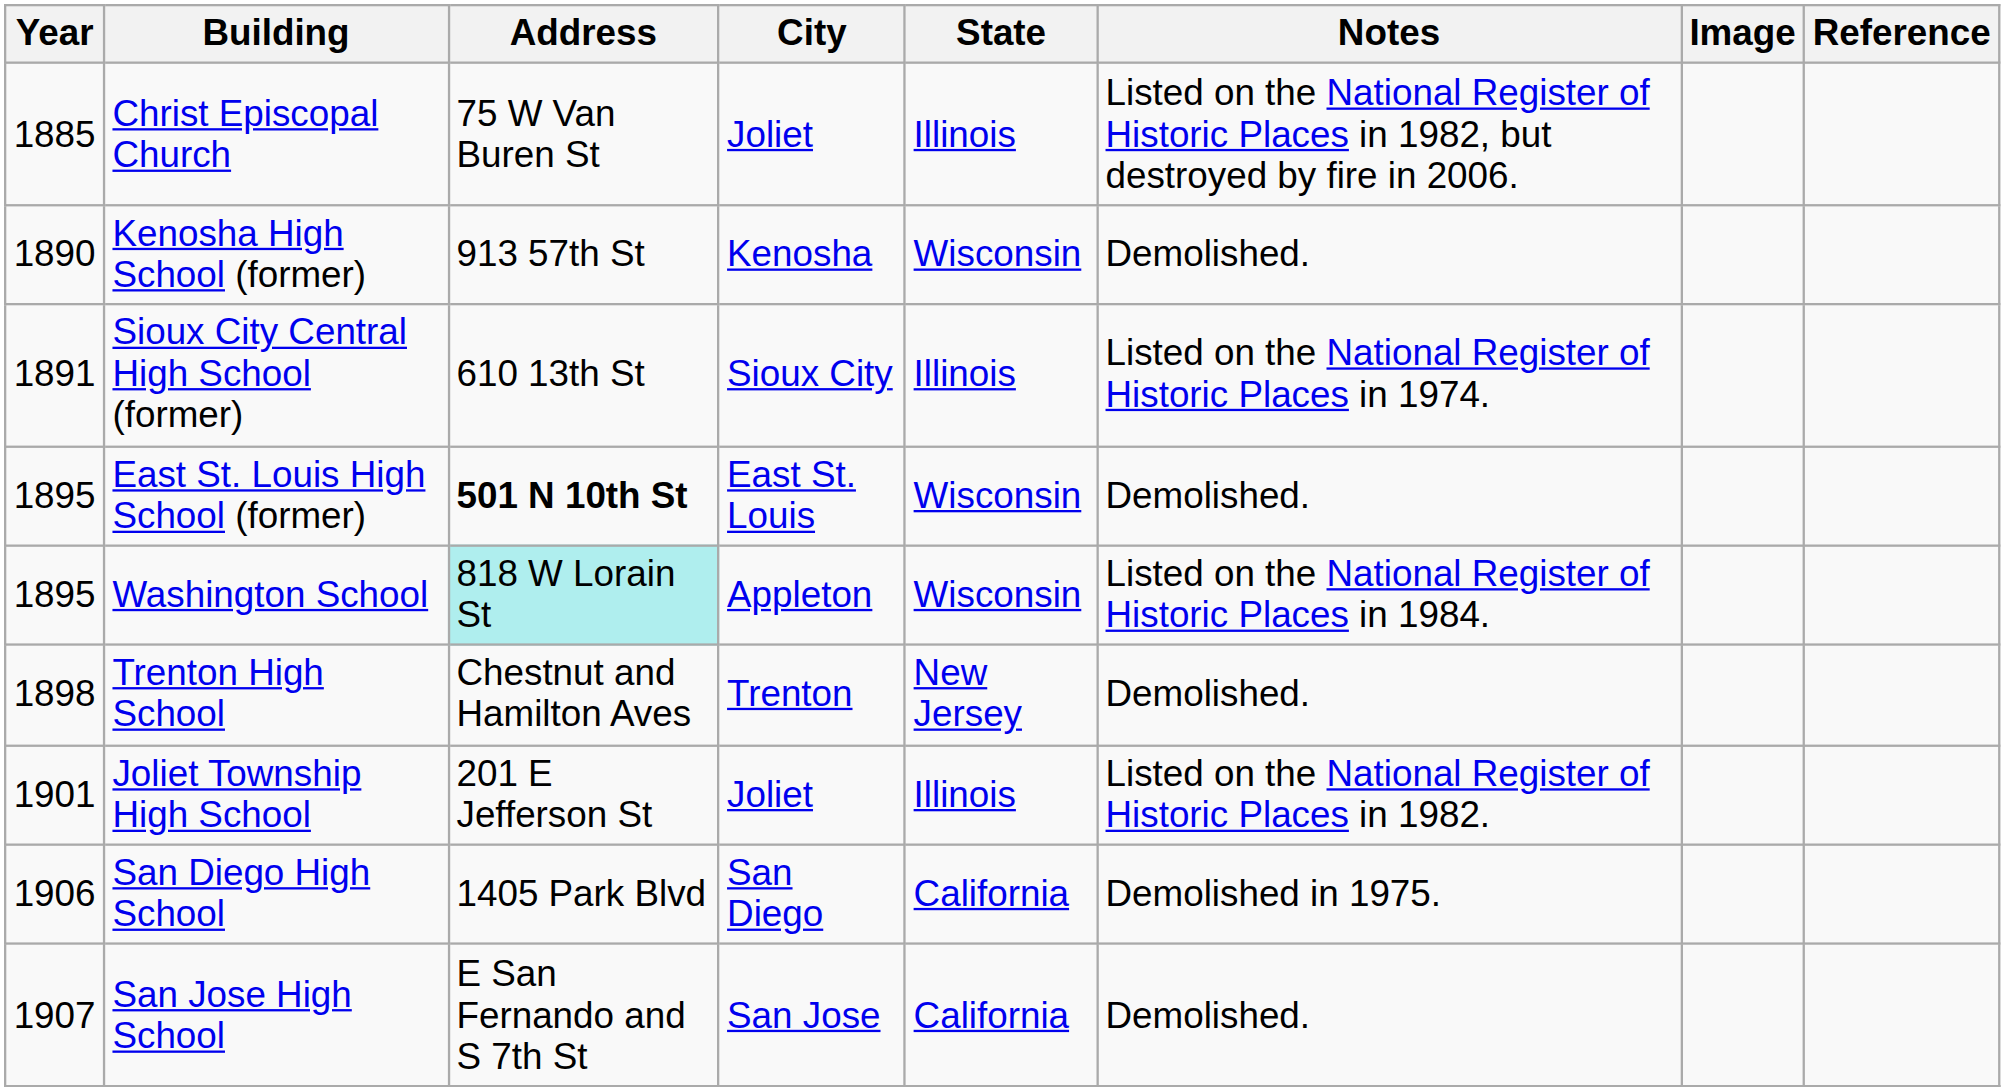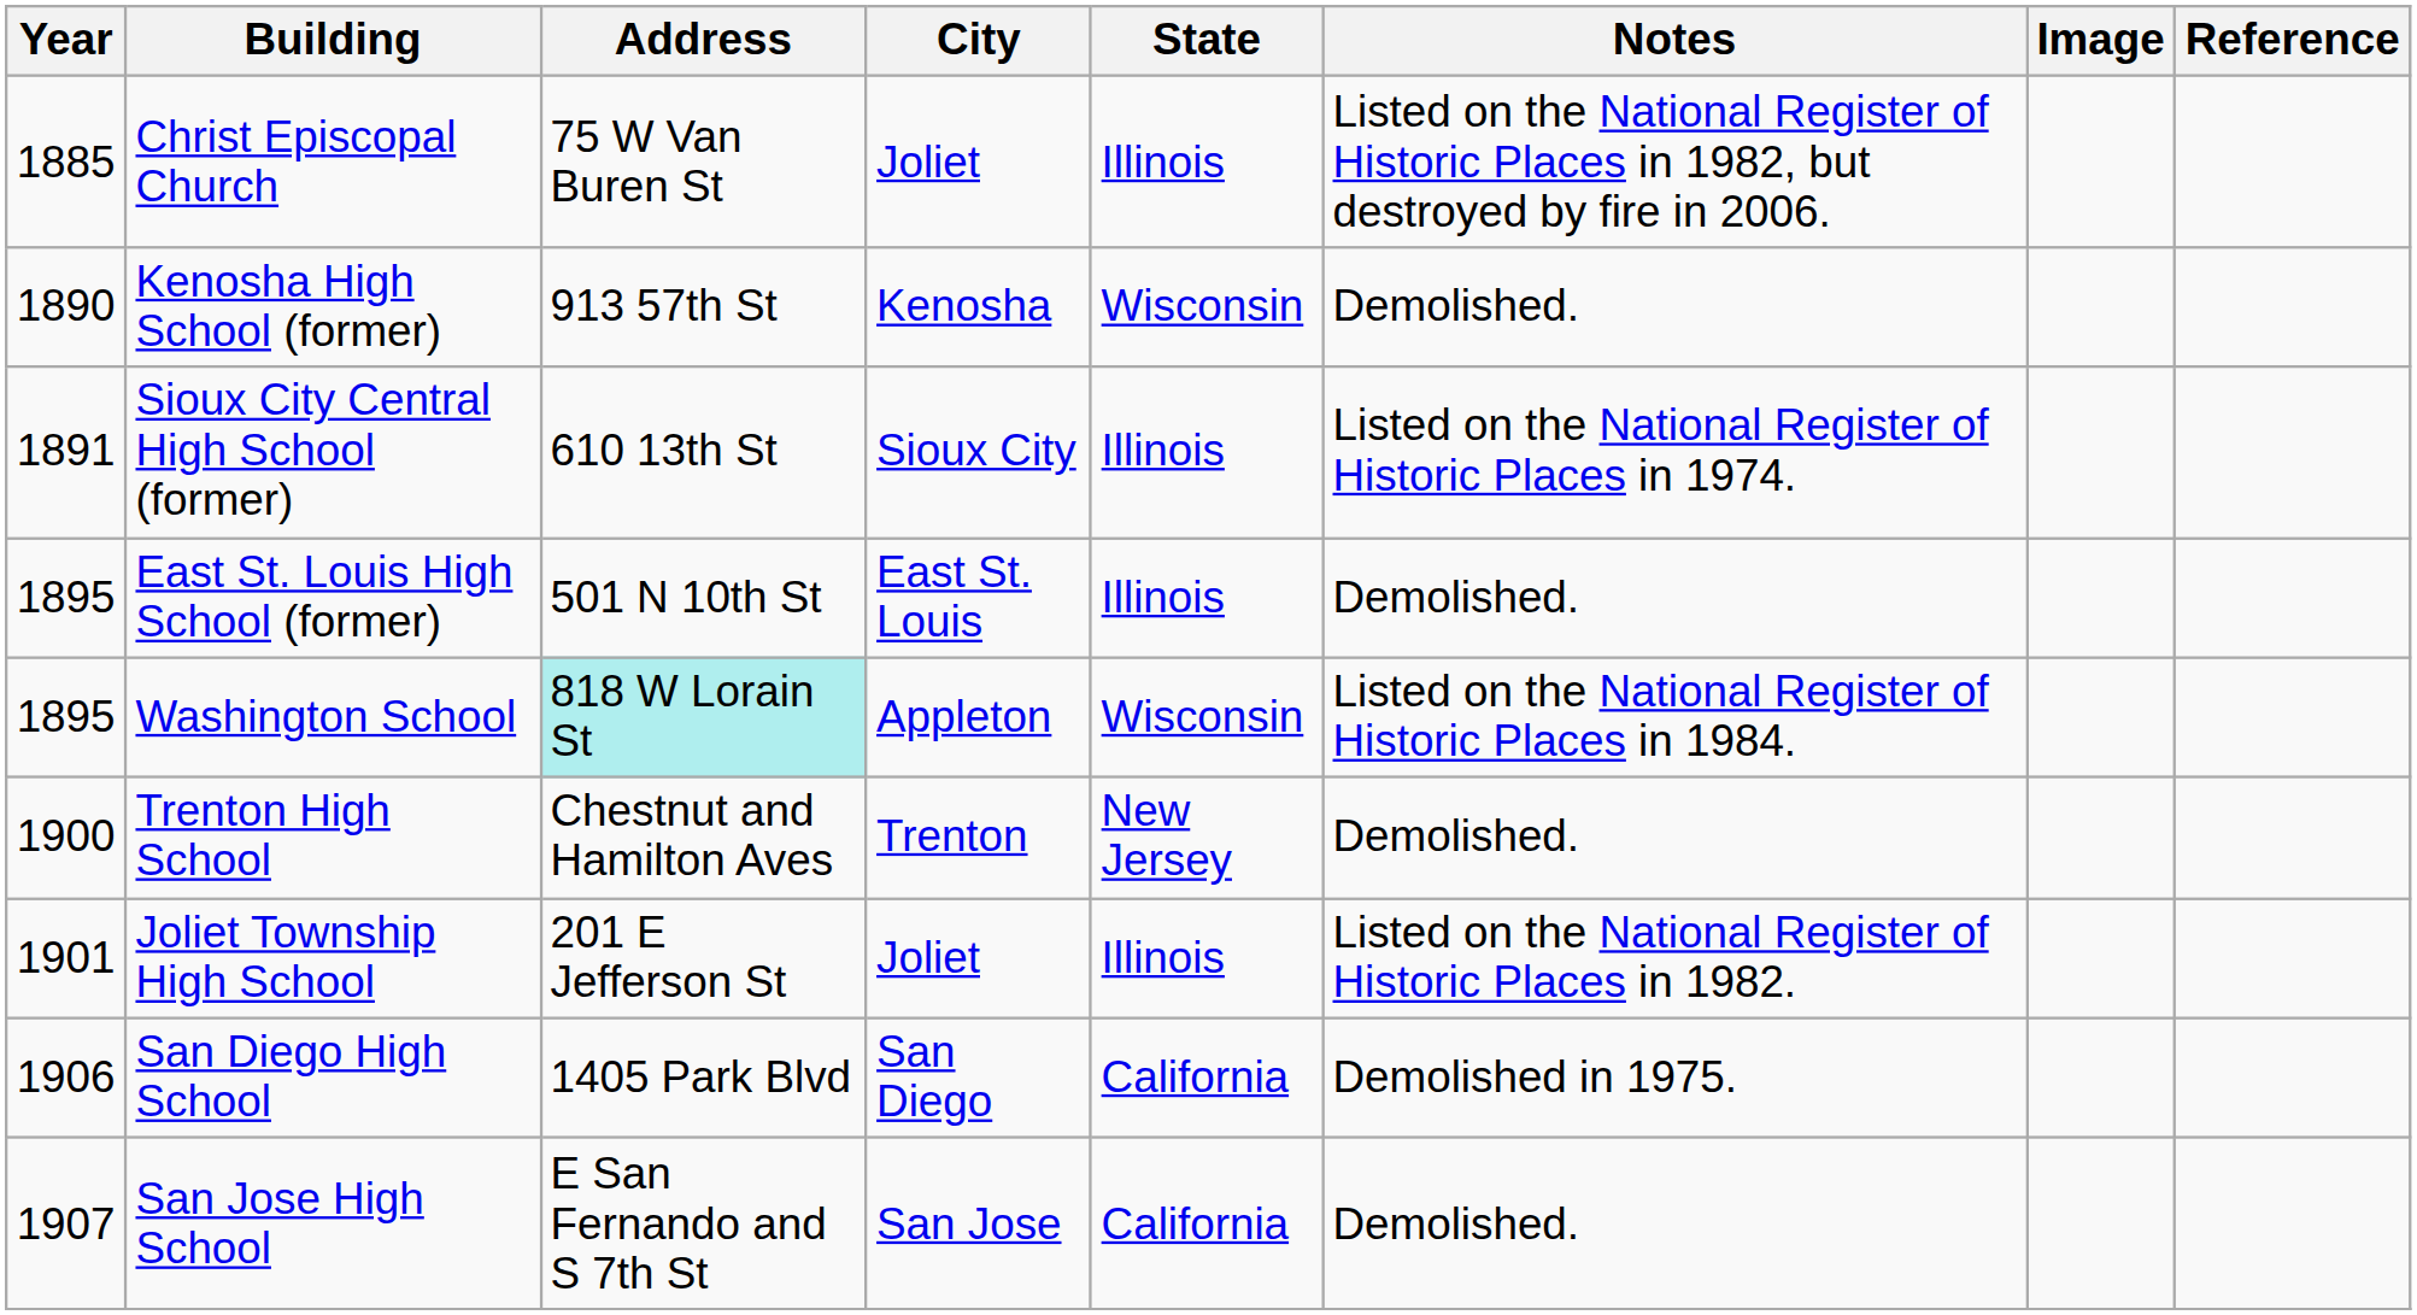 <table class="wikitable sortable">
 <tr>
 <th>Year</th>
 <th>Building</th>
 <th>Address</th>
 <th>City</th>
 <th>State</th>
 <th>Notes</th>
 <th>Image</th>
 <th>Reference</th>
 </tr>
 <tr>
 <td>1885</td>
 <td><a href='#'>Christ Episcopal Church</a></td>
 <td>75 W Van Buren St</td>
 <td><a href='#'>Joliet</a></td>
 <td><a href='#'>Illinois</a></td>
 <td>Listed on the <a href='#'>National Register of Historic Places</a> in 1982, but destroyed by fire in 2006.</td>
 <td></td>
 <td></td>
 </tr>
 <tr>
 <td>1890</td>
 <td><a href='#'>Kenosha High School</a> (former)</td>
 <td>913 57th St</td>
 <td><a href='#'>Kenosha</a></td>
 <td><a href='#'>Wisconsin</a></td>
 <td>Demolished.</td>
 <td></td>
 <td></td>
 </tr>
 <tr>
 <td>1891</td>
 <td><a href='#'>Sioux City Central High School</a> (former)</td>
 <td>610 13th St</td>
 <td><a href='#'>Sioux City</a></td>
 <td><a href='#'>Illinois</a></td>
 <td>Listed on the <a href='#'>National Register of Historic Places</a> in 1974.</td>
 <td></td>
 <td></td>
 </tr>
 <tr>
 <td>1895</td>
 <td><a href='#'>East St. Louis High School</a> (former)</td>
-<td><strong>501 N 10th St</strong></td>
+<td>501 N 10th St</td>
 <td><a href='#'>East St. Louis</a></td>
-<td><a href='#'>Wisconsin</a></td>
+<td><a href='#'>Illinois</a></td>
 <td>Demolished.</td>
 <td></td>
 <td></td>
 </tr>
 <tr>
 <td>1895</td>
 <td><a href='#'>Washington School</a></td>
 <td style="background: paleturquoise;">818 W Lorain St</td>
 <td><a href='#'>Appleton</a></td>
 <td><a href='#'>Wisconsin</a></td>
 <td>Listed on the <a href='#'>National Register of Historic Places</a> in 1984.</td>
 <td></td>
 <td></td>
 </tr>
 <tr>
-<td>1898</td>
+<td>1900</td>
 <td><a href='#'>Trenton High School</a></td>
 <td>Chestnut and Hamilton Aves</td>
 <td><a href='#'>Trenton</a></td>
 <td><a href='#'>New Jersey</a></td>
 <td>Demolished.</td>
 <td></td>
 <td></td>
 </tr>
 <tr>
 <td>1901</td>
 <td><a href='#'>Joliet Township High School</a></td>
 <td>201 E Jefferson St</td>
 <td><a href='#'>Joliet</a></td>
 <td><a href='#'>Illinois</a></td>
 <td>Listed on the <a href='#'>National Register of Historic Places</a> in 1982.</td>
 <td></td>
 <td></td>
 </tr>
 <tr>
 <td>1906</td>
 <td><a href='#'>San Diego High School</a></td>
 <td>1405 Park Blvd</td>
 <td><a href='#'>San Diego</a></td>
 <td><a href='#'>California</a></td>
 <td>Demolished in 1975.</td>
 <td></td>
 <td></td>
 </tr>
 <tr>
 <td>1907</td>
 <td><a href='#'>San Jose High School</a></td>
 <td>E San Fernando and S 7th St</td>
 <td><a href='#'>San Jose</a></td>
 <td><a href='#'>California</a></td>
 <td>Demolished.</td>
 <td></td>
 <td></td>
 </tr>
 <tr>
 </tr>
 </table>
